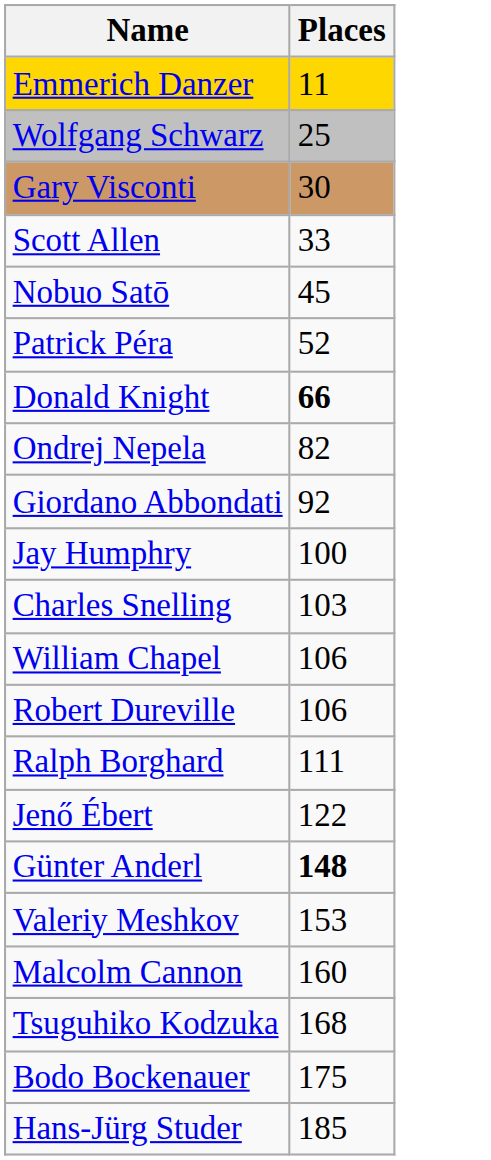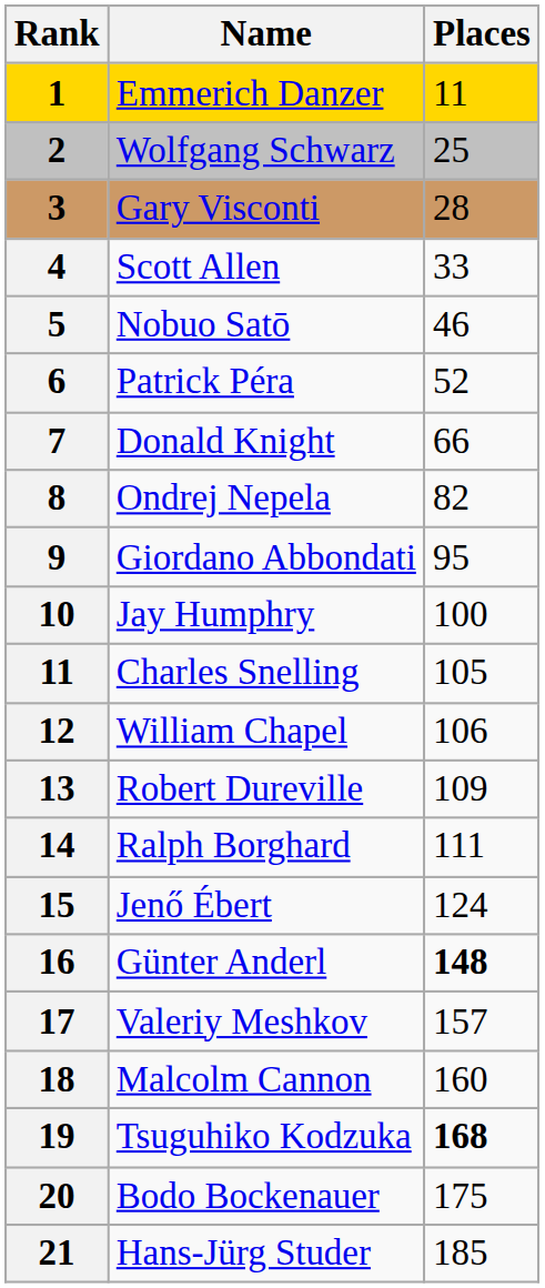 <table class="wikitable">
 <tr>
+<th>Rank</th>
 <th>Name</th>
 <th>Places</th>
 </tr>
 <tr bgcolor=gold>
+<td align=center><strong>1</strong></td>
 <td> <a href='#'>Emmerich Danzer</a></td>
 <td>11</td>
 </tr>
 <tr bgcolor=silver>
+<td align=center><strong>2</strong></td>
 <td> <a href='#'>Wolfgang Schwarz</a></td>
 <td>25</td>
 </tr>
 <tr bgcolor=cc9966>
+<td align=center><strong>3</strong></td>
 <td> <a href='#'>Gary Visconti</a></td>
-<td>30</td>
+<td>28</td>
 </tr>
 <tr>
+<th>4</th>
 <td> <a href='#'>Scott Allen</a></td>
 <td>33</td>
 </tr>
 <tr>
+<th>5</th>
 <td> <a href='#'>Nobuo Satō</a></td>
-<td>45</td>
+<td>46</td>
 </tr>
 <tr>
+<th>6</th>
 <td> <a href='#'>Patrick Péra</a></td>
 <td>52</td>
 </tr>
 <tr>
+<th>7</th>
 <td> <a href='#'>Donald Knight</a></td>
-<td><strong>66</strong></td>
+<td>66</td>
 </tr>
 <tr>
+<th>8</th>
 <td> <a href='#'>Ondrej Nepela</a></td>
 <td>82</td>
 </tr>
 <tr>
+<th>9</th>
 <td> <a href='#'>Giordano Abbondati</a></td>
-<td>92</td>
+<td>95</td>
 </tr>
 <tr>
+<th>10</th>
 <td> <a href='#'>Jay Humphry</a></td>
 <td>100</td>
 </tr>
 <tr>
+<th>11</th>
 <td> <a href='#'>Charles Snelling</a></td>
-<td>103</td>
+<td>105</td>
 </tr>
 <tr>
+<th>12</th>
 <td> <a href='#'>William Chapel</a></td>
 <td>106</td>
 </tr>
 <tr>
+<th>13</th>
 <td> <a href='#'>Robert Dureville</a></td>
-<td>106</td>
+<td>109</td>
 </tr>
 <tr>
+<th>14</th>
 <td> <a href='#'>Ralph Borghard</a></td>
 <td>111</td>
 </tr>
 <tr>
+<th>15</th>
 <td> <a href='#'>Jenő Ébert</a></td>
-<td>122</td>
+<td>124</td>
 </tr>
 <tr>
+<th>16</th>
 <td> <a href='#'>Günter Anderl</a></td>
 <td><strong>148</strong></td>
 </tr>
 <tr>
+<th>17</th>
 <td> <a href='#'>Valeriy Meshkov</a></td>
-<td>153</td>
+<td>157</td>
 </tr>
 <tr>
+<th>18</th>
 <td> <a href='#'>Malcolm Cannon</a></td>
 <td>160</td>
 </tr>
 <tr>
+<th>19</th>
 <td> <a href='#'>Tsuguhiko Kodzuka</a></td>
-<td>168</td>
+<td><strong>168</strong></td>
 </tr>
 <tr>
+<th>20</th>
 <td> <a href='#'>Bodo Bockenauer</a></td>
 <td>175</td>
 </tr>
 <tr>
+<th>21</th>
 <td> <a href='#'>Hans-Jürg Studer</a></td>
 <td>185</td>
 </tr>
 </table>
